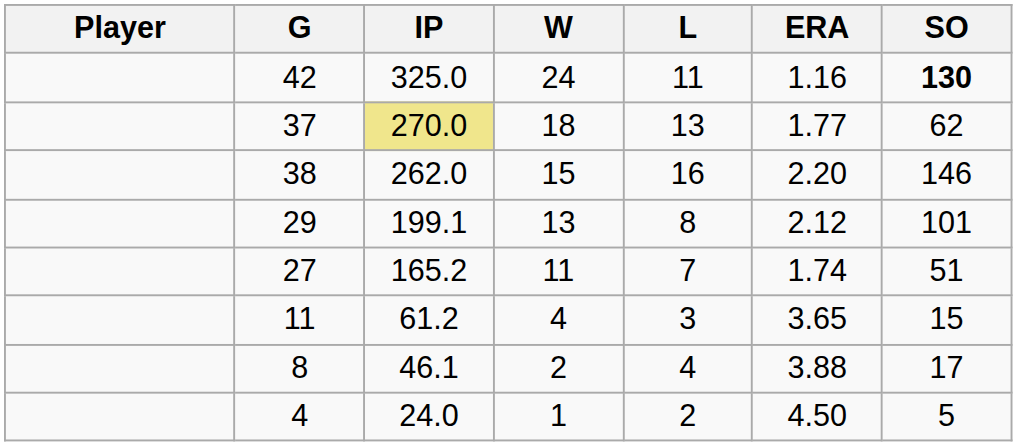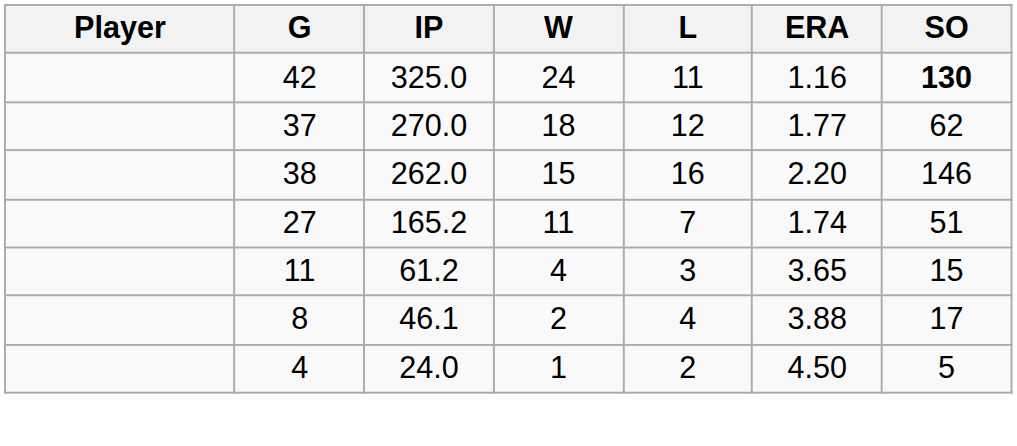 <table class="wikitable sortable">
 <tr>
 <th bgcolor="#DDDDFF" width="16%">Player</th>
 <th bgcolor="#DDDDFF" width="9%">G</th>
 <th bgcolor="#DDDDFF" width="9%">IP</th>
 <th bgcolor="#DDDDFF" width="9%">W</th>
 <th bgcolor="#DDDDFF" width="9%">L</th>
 <th bgcolor="#DDDDFF" width="9%">ERA</th>
 <th bgcolor="#DDDDFF" width="9%">SO</th>
 </tr>
 <tr align="center">
 <td></td>
 <td>42</td>
 <td>325.0</td>
 <td>24</td>
 <td>11</td>
 <td>1.16</td>
 <td><strong>130</strong></td>
 </tr>
 <tr align="center">
 <td></td>
 <td>37</td>
-<td style="background: khaki;">270.0</td>
+<td>270.0</td>
 <td>18</td>
-<td>13</td>
+<td>12</td>
 <td>1.77</td>
 <td>62</td>
 </tr>
 <tr align="center">
 <td></td>
 <td>38</td>
 <td>262.0</td>
 <td>15</td>
 <td>16</td>
 <td>2.20</td>
 <td>146</td>
-</tr>
-<tr align="center">
-<td></td>
-<td>29</td>
-<td>199.1</td>
-<td>13</td>
-<td>8</td>
-<td>2.12</td>
-<td>101</td>
 </tr>
 <tr align="center">
 <td></td>
 <td>27</td>
 <td>165.2</td>
 <td>11</td>
 <td>7</td>
 <td>1.74</td>
 <td>51</td>
 </tr>
 <tr align="center">
 <td></td>
 <td>11</td>
 <td>61.2</td>
 <td>4</td>
 <td>3</td>
 <td>3.65</td>
 <td>15</td>
 </tr>
 <tr align="center">
 <td></td>
 <td>8</td>
 <td>46.1</td>
 <td>2</td>
 <td>4</td>
 <td>3.88</td>
 <td>17</td>
 </tr>
 <tr align="center">
 <td></td>
 <td>4</td>
 <td>24.0</td>
 <td>1</td>
 <td>2</td>
 <td>4.50</td>
 <td>5</td>
 </tr>
 </table>
